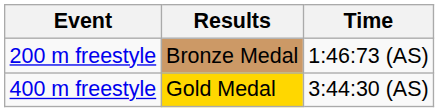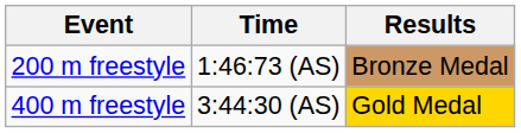 <table class="wikitable">
 <tr>
 <th>Event</th>
+<th>Time</th>
 <th>Results</th>
-<th>Time</th>
 </tr>
 <tr>
 <td><a href='#'>200 m freestyle</a></td>
+<td>1:46:73 (AS)</td>
 <td bgcolor="#cc9966">Bronze Medal</td>
-<td>1:46:73 (AS)</td>
 </tr>
 <tr>
 <td><a href='#'>400 m freestyle</a></td>
+<td>3:44:30 (AS)</td>
 <td bgcolor="Gold">Gold Medal</td>
-<td>3:44:30 (AS)</td>
 </tr>
 </table>
